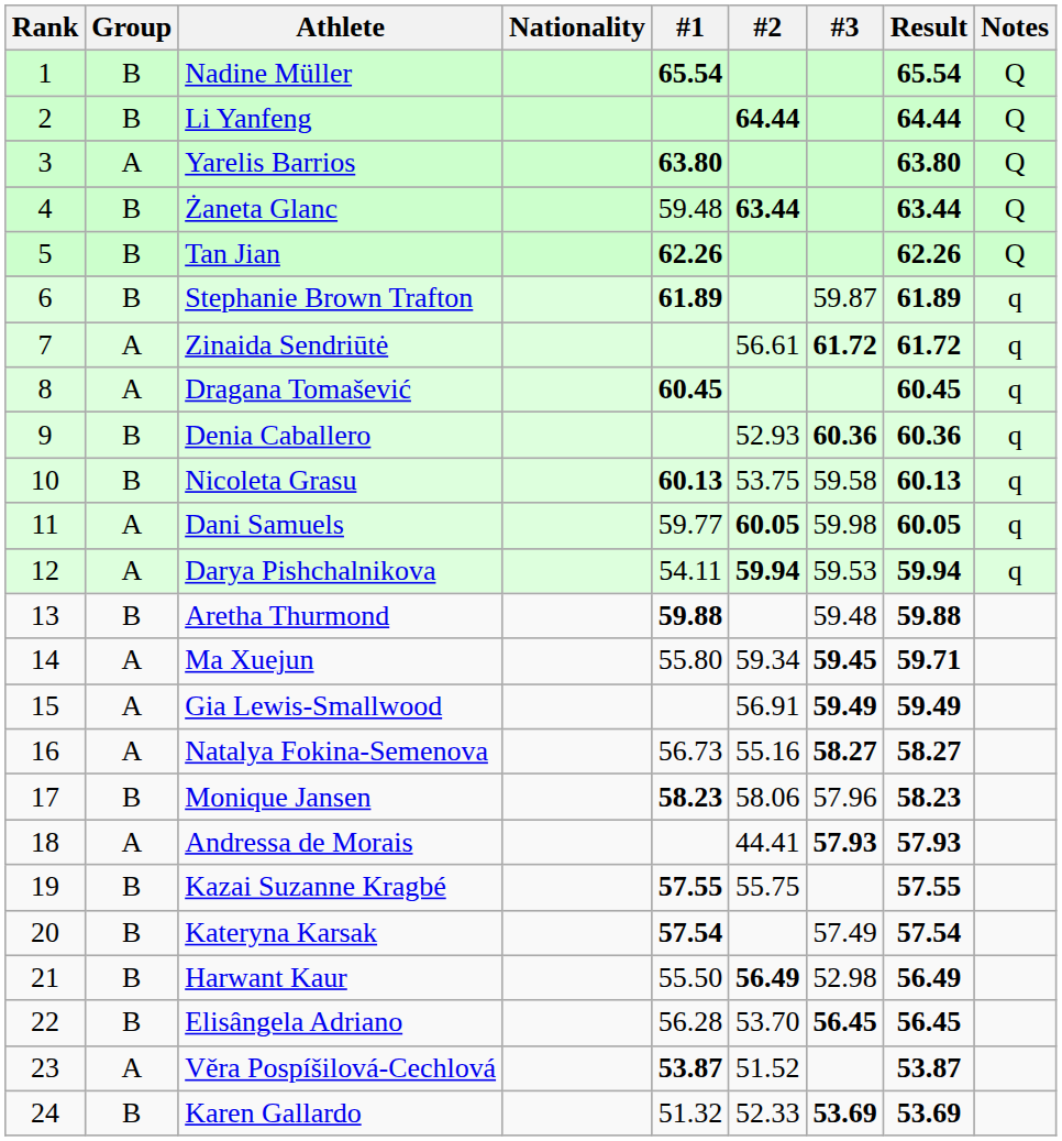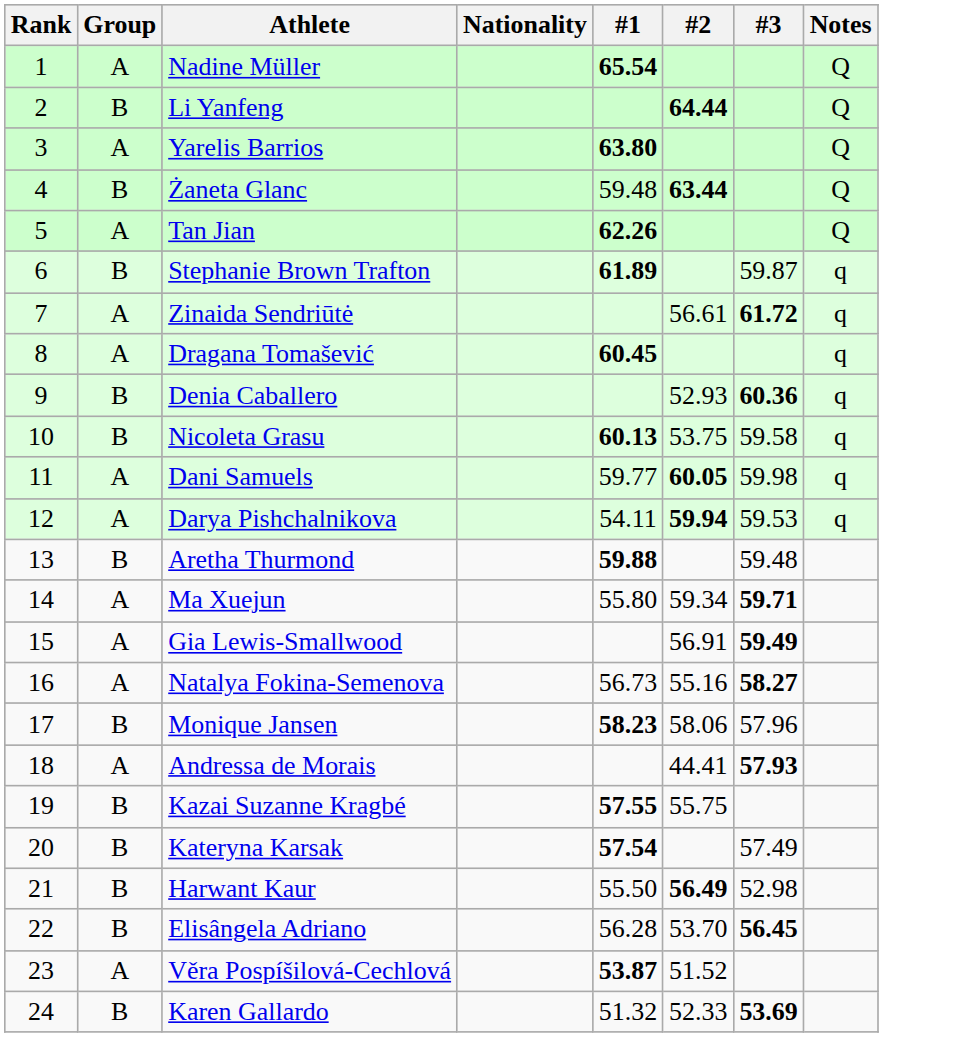 <table class="wikitable sortable" style="text-align:center">
 <tr>
 <th>Rank</th>
 <th>Group</th>
 <th>Athlete</th>
 <th>Nationality</th>
 <th>#1</th>
 <th>#2</th>
 <th>#3</th>
-<th>Result</th>
 <th>Notes</th>
 </tr>
 <tr bgcolor=ccffcc>
 <td>1</td>
-<td>B</td>
+<td>A</td>
 <td align=left><a href='#'>Nadine Müller</a></td>
 <td align=left></td>
 <td><strong>65.54</strong></td>
 <td></td>
 <td></td>
-<td><strong>65.54</strong></td>
 <td>Q</td>
 </tr>
 <tr bgcolor=ccffcc>
 <td>2</td>
 <td>B</td>
 <td align=left><a href='#'>Li Yanfeng</a></td>
 <td align=left></td>
 <td></td>
 <td><strong>64.44</strong></td>
 <td></td>
-<td><strong>64.44</strong></td>
 <td>Q</td>
 </tr>
 <tr bgcolor=ccffcc>
 <td>3</td>
 <td>A</td>
 <td align=left><a href='#'>Yarelis Barrios</a></td>
 <td align=left></td>
 <td><strong>63.80</strong></td>
 <td></td>
 <td></td>
-<td><strong>63.80</strong></td>
 <td>Q</td>
 </tr>
 <tr bgcolor=ccffcc>
 <td>4</td>
 <td>B</td>
 <td align=left><a href='#'>Żaneta Glanc</a></td>
 <td align=left></td>
 <td>59.48</td>
 <td><strong>63.44</strong></td>
 <td></td>
-<td><strong>63.44</strong></td>
 <td>Q</td>
 </tr>
 <tr bgcolor=ccffcc>
 <td>5</td>
-<td>B</td>
+<td>A</td>
 <td align=left><a href='#'>Tan Jian</a></td>
 <td align=left></td>
 <td><strong>62.26</strong></td>
 <td></td>
 <td></td>
-<td><strong>62.26</strong></td>
 <td>Q</td>
 </tr>
 <tr bgcolor=ddffdd>
 <td>6</td>
 <td>B</td>
 <td align=left><a href='#'>Stephanie Brown Trafton</a></td>
 <td align=left></td>
 <td><strong>61.89</strong></td>
 <td></td>
 <td>59.87</td>
-<td><strong>61.89</strong></td>
 <td>q</td>
 </tr>
 <tr bgcolor=ddffdd>
 <td>7</td>
 <td>A</td>
 <td align=left><a href='#'>Zinaida Sendriūtė</a></td>
 <td align=left></td>
 <td></td>
 <td>56.61</td>
-<td><strong>61.72</strong></td>
 <td><strong>61.72</strong></td>
 <td>q</td>
 </tr>
 <tr bgcolor=ddffdd>
 <td>8</td>
 <td>A</td>
 <td align=left><a href='#'>Dragana Tomašević</a></td>
 <td align=left></td>
 <td><strong>60.45</strong></td>
 <td></td>
 <td></td>
-<td><strong>60.45</strong></td>
 <td>q</td>
 </tr>
 <tr bgcolor=ddffdd>
 <td>9</td>
 <td>B</td>
 <td align=left><a href='#'>Denia Caballero</a></td>
 <td align=left></td>
 <td></td>
 <td>52.93</td>
-<td><strong>60.36</strong></td>
 <td><strong>60.36</strong></td>
 <td>q</td>
 </tr>
 <tr bgcolor=ddffdd>
 <td>10</td>
 <td>B</td>
 <td align=left><a href='#'>Nicoleta Grasu</a></td>
 <td align=left></td>
 <td><strong>60.13</strong></td>
 <td>53.75</td>
 <td>59.58</td>
-<td><strong>60.13</strong></td>
 <td>q</td>
 </tr>
 <tr bgcolor=ddffdd>
 <td>11</td>
 <td>A</td>
 <td align=left><a href='#'>Dani Samuels</a></td>
 <td align=left></td>
 <td>59.77</td>
 <td><strong>60.05</strong></td>
 <td>59.98</td>
-<td><strong>60.05</strong></td>
 <td>q</td>
 </tr>
 <tr bgcolor=ddffdd>
 <td>12</td>
 <td>A</td>
 <td align=left><a href='#'>Darya Pishchalnikova</a></td>
 <td align=left></td>
 <td>54.11</td>
 <td><strong>59.94</strong></td>
 <td>59.53</td>
-<td><strong>59.94</strong></td>
 <td>q</td>
 </tr>
 <tr>
 <td>13</td>
 <td>B</td>
 <td align=left><a href='#'>Aretha Thurmond</a></td>
 <td align=left></td>
 <td><strong>59.88</strong></td>
 <td></td>
 <td>59.48</td>
-<td><strong>59.88</strong></td>
 <td></td>
 </tr>
 <tr>
 <td>14</td>
 <td>A</td>
 <td align=left><a href='#'>Ma Xuejun</a></td>
 <td align=left></td>
 <td>55.80</td>
 <td>59.34</td>
-<td><strong>59.45</strong></td>
 <td><strong>59.71</strong></td>
 <td></td>
 </tr>
 <tr>
 <td>15</td>
 <td>A</td>
 <td align=left><a href='#'>Gia Lewis-Smallwood</a></td>
 <td align=left></td>
 <td></td>
 <td>56.91</td>
 <td><strong>59.49</strong></td>
-<td><strong>59.49</strong></td>
 <td></td>
 </tr>
 <tr>
 <td>16</td>
 <td>A</td>
 <td align=left><a href='#'>Natalya Fokina-Semenova</a></td>
 <td align=left></td>
 <td>56.73</td>
 <td>55.16</td>
-<td><strong>58.27</strong></td>
 <td><strong>58.27</strong></td>
 <td></td>
 </tr>
 <tr>
 <td>17</td>
 <td>B</td>
 <td align=left><a href='#'>Monique Jansen</a></td>
 <td align=left></td>
 <td><strong>58.23</strong></td>
 <td>58.06</td>
 <td>57.96</td>
-<td><strong>58.23</strong></td>
 <td></td>
 </tr>
 <tr>
 <td>18</td>
 <td>A</td>
 <td align=left><a href='#'>Andressa de Morais</a></td>
 <td align=left></td>
 <td></td>
 <td>44.41</td>
-<td><strong>57.93</strong></td>
 <td><strong>57.93</strong></td>
 <td></td>
 </tr>
 <tr>
 <td>19</td>
 <td>B</td>
 <td align=left><a href='#'>Kazai Suzanne Kragbé</a></td>
 <td align=left></td>
 <td><strong>57.55</strong></td>
 <td>55.75</td>
 <td></td>
-<td><strong>57.55</strong></td>
 <td></td>
 </tr>
 <tr>
 <td>20</td>
 <td>B</td>
 <td align=left><a href='#'>Kateryna Karsak</a></td>
 <td align=left></td>
 <td><strong>57.54</strong></td>
 <td></td>
 <td>57.49</td>
-<td><strong>57.54</strong></td>
 <td></td>
 </tr>
 <tr>
 <td>21</td>
 <td>B</td>
 <td align=left><a href='#'>Harwant Kaur</a></td>
 <td align=left></td>
 <td>55.50</td>
 <td><strong>56.49</strong></td>
 <td>52.98</td>
-<td><strong>56.49</strong></td>
 <td></td>
 </tr>
 <tr>
 <td>22</td>
 <td>B</td>
 <td align=left><a href='#'>Elisângela Adriano</a></td>
 <td align=left></td>
 <td>56.28</td>
 <td>53.70</td>
-<td><strong>56.45</strong></td>
 <td><strong>56.45</strong></td>
 <td></td>
 </tr>
 <tr>
 <td>23</td>
 <td>A</td>
 <td align=left><a href='#'>Věra Pospíšilová-Cechlová</a></td>
 <td align=left></td>
 <td><strong>53.87</strong></td>
 <td>51.52</td>
 <td></td>
-<td><strong>53.87</strong></td>
 <td></td>
 </tr>
 <tr>
 <td>24</td>
 <td>B</td>
 <td align=left><a href='#'>Karen Gallardo</a></td>
 <td align=left></td>
 <td>51.32</td>
 <td>52.33</td>
 <td><strong>53.69</strong></td>
-<td><strong>53.69</strong></td>
 <td></td>
 </tr>
 </table>
